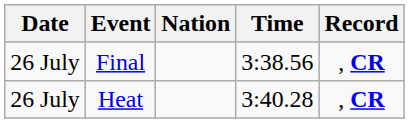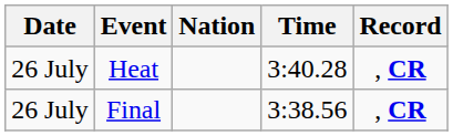 <table class="wikitable" style=text-align:center>
 <tr>
 <th>Date</th>
 <th>Event</th>
 <th>Nation</th>
 <th>Time</th>
 <th>Record</th>
 </tr>
 <tr>
 <td>26 July</td>
+<td><a href='#'>Heat</a></td>
+<td align=left></td>
+<td>3:40.28</td>
+<td>, <strong><a href='#'>CR</a></strong></td>
+</tr>
+<tr>
+<td>26 July</td>
 <td><a href='#'>Final</a></td>
 <td align=left></td>
 <td>3:38.56</td>
 <td>, <strong><a href='#'>CR</a></strong></td>
 </tr>
-<tr>
-<td>26 July</td>
-<td><a href='#'>Heat</a></td>
-<td align=left></td>
-<td>3:40.28</td>
-<td>, <strong><a href='#'>CR</a></strong></td>
-</tr>
 </table>
